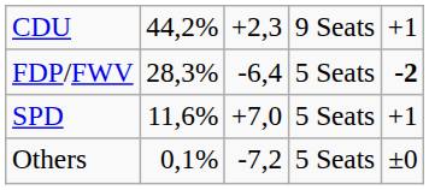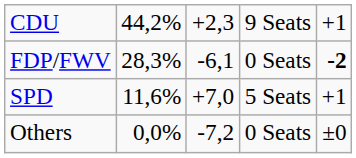 <table class="wikitable">
 <tr style="text-align:right;">
 <td style="text-align:left;"><a href='#'>CDU</a></td>
 <td>44,2%</td>
 <td>+2,3</td>
 <td>9 Seats</td>
 <td>+1</td>
 </tr>
 <tr style="text-align:right;">
 <td style="text-align:left;"><a href='#'>FDP</a>/<a href='#'>FWV</a></td>
 <td>28,3%</td>
-<td>-6,4</td>
-<td>5 Seats</td>
+<td>-6,1</td>
+<td>0 Seats</td>
 <td><strong>-2</strong></td>
 </tr>
 <tr style="text-align:right;">
 <td style="text-align:left;"><a href='#'>SPD</a></td>
 <td>11,6%</td>
 <td>+7,0</td>
 <td>5 Seats</td>
 <td>+1</td>
 </tr>
 <tr style="text-align:right;">
 <td style="text-align:left;">Others</td>
-<td>0,1%</td>
+<td>0,0%</td>
 <td>-7,2</td>
-<td>5 Seats</td>
+<td>0 Seats</td>
 <td>±0</td>
 </tr>
 </table>
